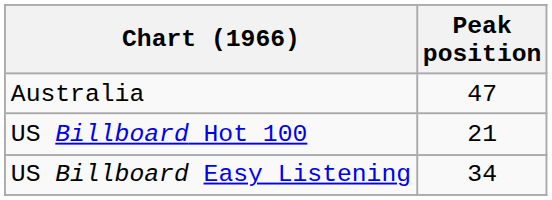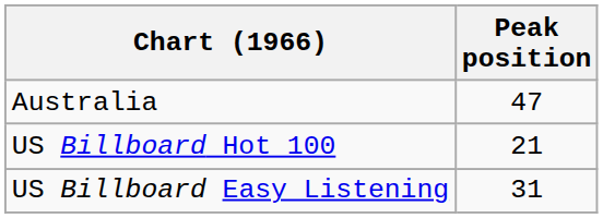 <table class="wikitable sortable">
 <tr>
 <th>Chart (1966)</th>
 <th>Peak<br>position</th>
 </tr>
 <tr>
 <td>Australia</td>
 <td align="center">47</td>
 </tr>
 <tr>
 <td>US <a href='#'><em>Billboard</em> Hot 100</a></td>
 <td align="center">21</td>
 </tr>
 <tr>
 <td>US <em>Billboard</em> <a href='#'>Easy Listening</a></td>
-<td align="center">34</td>
+<td align="center">31</td>
 </tr>
 </table>
